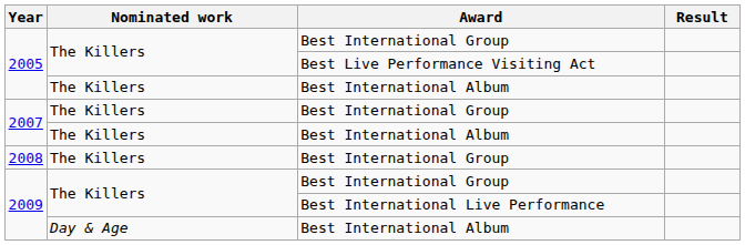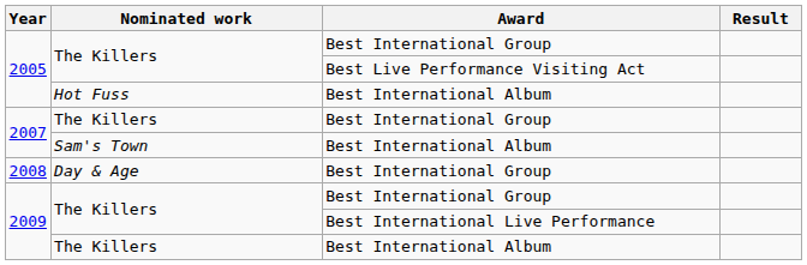 <table class="wikitable">
 <tr>
 <th>Year</th>
 <th width="220">Nominated work</th>
 <th width="325">Award</th>
 <th width="62">Result</th>
 </tr>
 <tr>
 <td rowspan="3"><a href='#'>2005</a></td>
 <td rowspan="2">The Killers</td>
 <td>Best International Group</td>
 <td></td>
 </tr>
 <tr>
 <td>Best Live Performance Visiting Act</td>
 <td></td>
 </tr>
 <tr>
-<td>The Killers</td>
+<td><em>Hot Fuss</em></td>
 <td>Best International Album</td>
 <td></td>
 </tr>
 <tr>
 <td rowspan="2"><a href='#'>2007</a></td>
 <td>The Killers</td>
 <td>Best International Group</td>
 <td></td>
 </tr>
 <tr>
-<td>The Killers</td>
+<td><em>Sam's Town</em></td>
 <td>Best International Album</td>
 <td></td>
 </tr>
 <tr>
 <td rowspan="1"><a href='#'>2008</a></td>
-<td rowspan="1">The Killers</td>
+<td><em>Day & Age</em></td>
 <td>Best International Group</td>
 <td></td>
 </tr>
 <tr>
 <td rowspan="3"><a href='#'>2009</a></td>
 <td rowspan="2">The Killers</td>
 <td>Best International Group</td>
 <td></td>
 </tr>
 <tr>
 <td>Best International Live Performance</td>
 <td></td>
 </tr>
 <tr>
-<td><em>Day & Age</em></td>
+<td rowspan="1">The Killers</td>
 <td>Best International Album</td>
 <td></td>
 </tr>
 </table>
